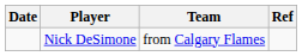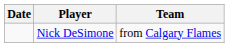 <table class="wikitable">
 <tr>
 <th>Date</th>
 <th>Player</th>
 <th>Team</th>
-<th>Ref</th>
 </tr>
 <tr>
 <td></td>
 <td><a href='#'>Nick DeSimone</a></td>
 <td>from <a href='#'>Calgary Flames</a></td>
-<td></td>
 </tr>
 </table>
